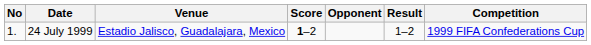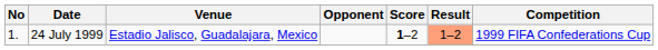 <table class="wikitable" style="font-size:85%;">
 <tr>
 <th>No</th>
 <th>Date</th>
 <th>Venue</th>
+<th>Opponent</th>
 <th>Score</th>
-<th>Opponent</th>
 <th>Result</th>
 <th>Competition</th>
 </tr>
 <tr>
 <td>1.</td>
 <td>24 July 1999</td>
 <td><a href='#'>Estadio Jalisco</a>, <a href='#'>Guadalajara</a>, <a href='#'>Mexico</a></td>
+<td></td>
 <td align=center><strong>1</strong>–2</td>
-<td></td>
-<td align=center>1–2</td>
+<td align=center style="background: lightsalmon;">1–2</td>
 <td><a href='#'>1999 FIFA Confederations Cup</a></td>
 </tr>
 </table>
